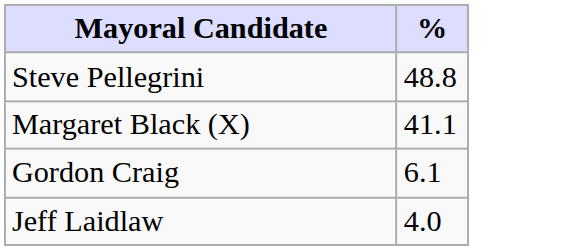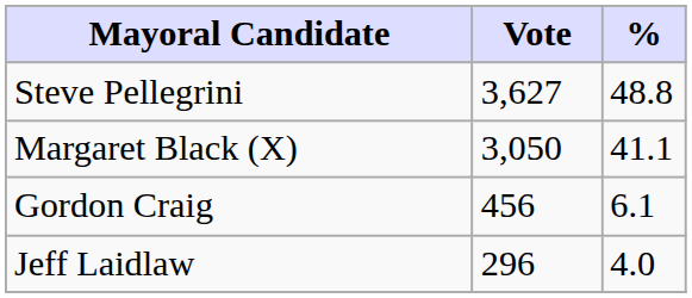 <table class="wikitable">
 <tr>
 <th style="background:#ddf; width:200px;">Mayoral Candidate </th>
+<th style="background:#ddf; width:50px;">Vote</th>
 <th style="background:#ddf; width:30px;">%</th>
 </tr>
 <tr>
 <td>Steve Pellegrini</td>
+<td>3,627</td>
 <td>48.8</td>
 </tr>
 <tr>
 <td>Margaret Black (X)</td>
+<td>3,050</td>
 <td>41.1</td>
 </tr>
 <tr>
 <td>Gordon Craig</td>
+<td>456</td>
 <td>6.1</td>
 </tr>
 <tr>
 <td>Jeff Laidlaw</td>
+<td>296</td>
 <td>4.0</td>
 </tr>
 </table>
